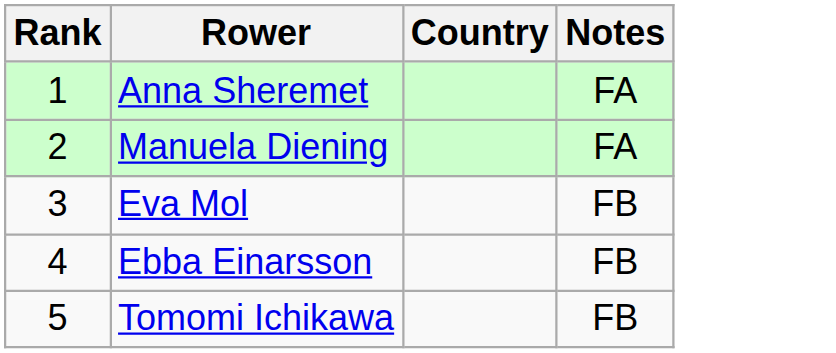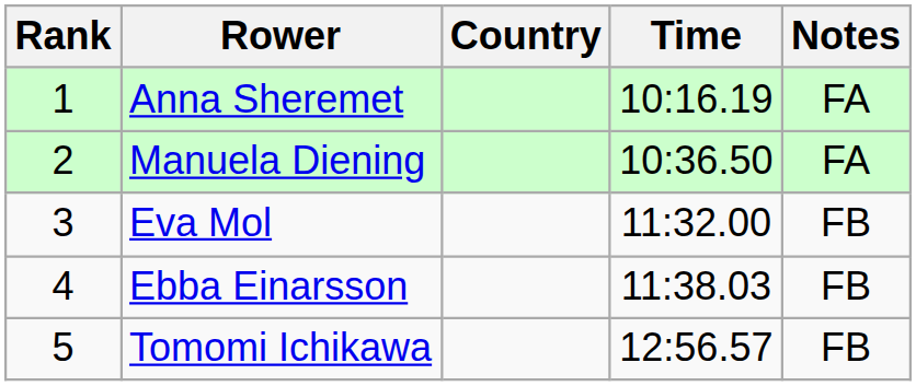 <table class="wikitable" style="text-align:center">
 <tr>
 <th>Rank</th>
 <th>Rower</th>
 <th>Country</th>
+<th>Time</th>
 <th>Notes</th>
 </tr>
 <tr bgcolor=ccffcc>
 <td>1</td>
 <td align="left"><a href='#'>Anna Sheremet</a></td>
 <td align="left"></td>
+<td>10:16.19</td>
 <td>FA</td>
 </tr>
 <tr bgcolor=ccffcc>
 <td>2</td>
 <td align="left"><a href='#'>Manuela Diening</a></td>
 <td align="left"></td>
+<td>10:36.50</td>
 <td>FA</td>
 </tr>
 <tr>
 <td>3</td>
 <td align="left"><a href='#'>Eva Mol</a></td>
 <td align="left"></td>
+<td>11:32.00</td>
 <td>FB</td>
 </tr>
 <tr>
 <td>4</td>
 <td align="left"><a href='#'>Ebba Einarsson</a></td>
 <td align="left"></td>
+<td>11:38.03</td>
 <td>FB</td>
 </tr>
 <tr>
 <td>5</td>
 <td align="left"><a href='#'>Tomomi Ichikawa</a></td>
 <td align="left"></td>
+<td>12:56.57</td>
 <td>FB</td>
 </tr>
 </table>
